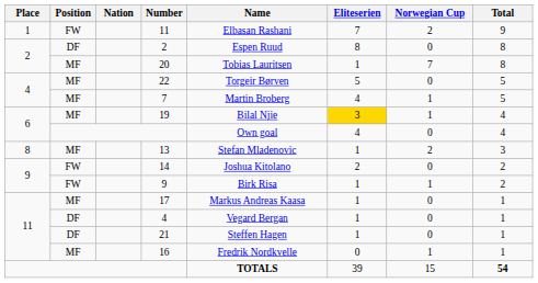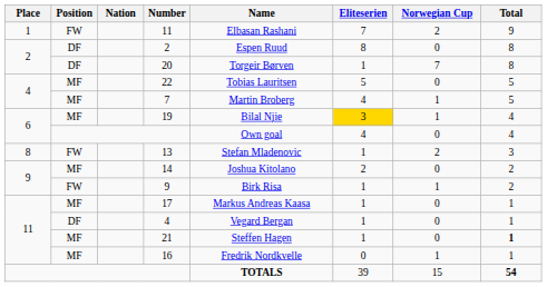 <table class="wikitable" style="font-size: 95%; text-align: center;">
 <tr>
 <th width=60>Place</th>
 <th width=60>Position</th>
 <th width=60>Nation</th>
 <th width=60>Number</th>
 <th width=200>Name</th>
 <th width=80><a href='#'>Eliteserien</a></th>
 <th width=120><a href='#'>Norwegian Cup</a></th>
 <th width=80><strong>Total</strong></th>
 </tr>
 <tr>
 <td>1</td>
 <td>FW</td>
 <td></td>
 <td>11</td>
 <td><a href='#'>Elbasan Rashani</a></td>
 <td>7</td>
 <td>2</td>
 <td>9</td>
 </tr>
 <tr>
 <td rowspan="2">2</td>
 <td>DF</td>
 <td></td>
 <td>2</td>
 <td><a href='#'>Espen Ruud</a></td>
 <td>8</td>
 <td>0</td>
 <td>8</td>
 </tr>
 <tr>
-<td>MF</td>
+<td>DF</td>
 <td></td>
 <td>20</td>
-<td><a href='#'>Tobias Lauritsen</a></td>
+<td><a href='#'>Torgeir Børven</a></td>
 <td>1</td>
 <td>7</td>
 <td>8</td>
 </tr>
 <tr>
 <td rowspan="2">4</td>
 <td>MF</td>
 <td></td>
 <td>22</td>
-<td><a href='#'>Torgeir Børven</a></td>
+<td><a href='#'>Tobias Lauritsen</a></td>
 <td>5</td>
 <td>0</td>
 <td>5</td>
 </tr>
 <tr>
 <td>MF</td>
 <td></td>
 <td>7</td>
 <td><a href='#'>Martin Broberg</a></td>
 <td>4</td>
 <td>1</td>
 <td>5</td>
 </tr>
 <tr>
 <td rowspan="2">6</td>
 <td>MF</td>
 <td></td>
 <td>19</td>
 <td><a href='#'>Bilal Njie</a></td>
 <td style="background: gold;">3</td>
 <td>1</td>
 <td>4</td>
 </tr>
 <tr>
 <td colspan="3"></td>
 <td><a href='#'>Own goal</a></td>
 <td>4</td>
 <td>0</td>
 <td>4</td>
 </tr>
 <tr>
 <td>8</td>
-<td>MF</td>
+<td>FW</td>
 <td></td>
 <td>13</td>
 <td><a href='#'>Stefan Mladenovic</a></td>
 <td>1</td>
 <td>2</td>
 <td>3</td>
 </tr>
 <tr>
 <td rowspan="2">9</td>
-<td>FW</td>
+<td>MF</td>
 <td></td>
 <td>14</td>
 <td><a href='#'>Joshua Kitolano</a></td>
 <td>2</td>
 <td>0</td>
 <td>2</td>
 </tr>
 <tr>
 <td>FW</td>
 <td></td>
 <td>9</td>
 <td><a href='#'>Birk Risa</a></td>
 <td>1</td>
 <td>1</td>
 <td>2</td>
 </tr>
 <tr>
 <td rowspan="4">11</td>
 <td>MF</td>
 <td></td>
 <td>17</td>
 <td><a href='#'>Markus Andreas Kaasa</a></td>
 <td>1</td>
 <td>0</td>
 <td>1</td>
 </tr>
 <tr>
 <td>DF</td>
 <td></td>
 <td>4</td>
 <td><a href='#'>Vegard Bergan</a></td>
 <td>1</td>
 <td>0</td>
 <td>1</td>
 </tr>
 <tr>
-<td>DF</td>
+<td>MF</td>
 <td></td>
 <td>21</td>
 <td><a href='#'>Steffen Hagen</a></td>
 <td>1</td>
 <td>0</td>
-<td>1</td>
+<td><strong>1</strong></td>
 </tr>
 <tr>
 <td>MF</td>
 <td></td>
 <td>16</td>
 <td><a href='#'>Fredrik Nordkvelle</a></td>
 <td>0</td>
 <td>1</td>
 <td>1</td>
 </tr>
 <tr>
 <td colspan="4"></td>
 <td><strong>TOTALS</strong></td>
 <td>39</td>
 <td>15</td>
 <td><strong>54</strong></td>
 </tr>
 </table>
